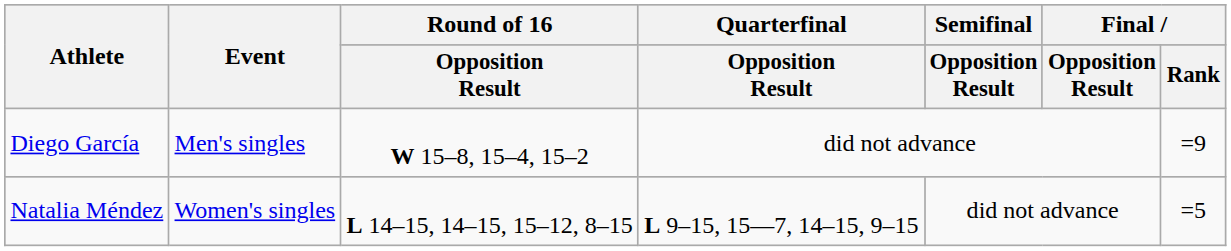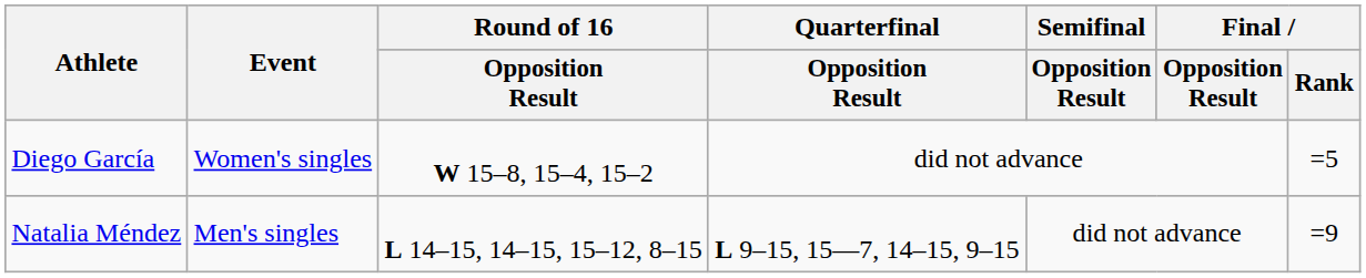 <table class=wikitable style=font-size:90%;text-align:center>
 <tr>
 <th rowspan=2>Athlete</th>
 <th rowspan=2>Event</th>
 <th>Round of 16</th>
 <th>Quarterfinal</th>
 <th>Semifinal</th>
 <th colspan=2>Final / </th>
 </tr>
 <tr style=font-size:95%>
 <th>Opposition<br>Result</th>
 <th>Opposition<br>Result</th>
 <th>Opposition<br>Result</th>
 <th>Opposition<br>Result</th>
 <th>Rank</th>
 </tr>
 <tr>
 <td align=left><a href='#'>Diego García</a></td>
-<td align=left><a href='#'>Men's singles</a></td>
+<td align=left><a href='#'>Women's singles</a></td>
 <td><br><strong>W</strong> 15–8, 15–4, 15–2</td>
 <td colspan=3>did not advance</td>
-<td>=9</td>
+<td>=5</td>
 </tr>
 <tr>
 <td align=left><a href='#'>Natalia Méndez</a></td>
-<td align=left><a href='#'>Women's singles</a></td>
+<td align=left><a href='#'>Men's singles</a></td>
 <td><br><strong>L</strong> 14–15, 14–15, 15–12, 8–15</td>
 <td><br><strong>L</strong> 9–15, 15—7, 14–15, 9–15</td>
 <td colspan=2>did not advance</td>
-<td>=5</td>
+<td>=9</td>
 </tr>
 </table>
